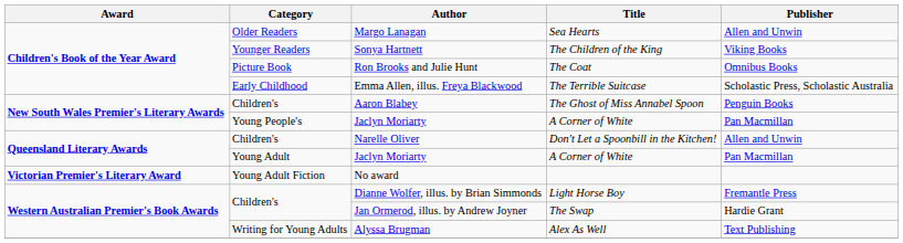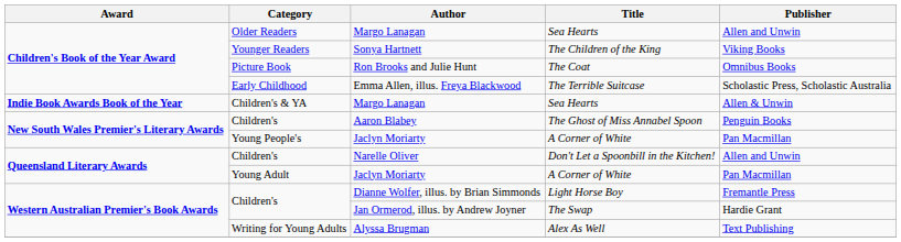 <table class="wikitable" width=100%>
 <tr>
 <th>Award</th>
 <th>Category</th>
 <th>Author</th>
 <th>Title</th>
 <th>Publisher</th>
 </tr>
 <tr>
 <td rowspan=4><strong><a href='#'>Children's Book of the Year Award</a></strong></td>
 <td><a href='#'>Older Readers</a></td>
 <td><a href='#'>Margo Lanagan</a></td>
 <td><em>Sea Hearts</em></td>
 <td><a href='#'>Allen and Unwin</a></td>
 </tr>
 <tr>
 <td><a href='#'>Younger Readers</a></td>
 <td><a href='#'>Sonya Hartnett</a></td>
 <td><em>The Children of the King</em></td>
 <td><a href='#'>Viking Books</a></td>
 </tr>
 <tr>
 <td><a href='#'>Picture Book</a></td>
 <td><a href='#'>Ron Brooks</a> and Julie Hunt</td>
 <td><em>The Coat</em></td>
 <td><a href='#'>Omnibus Books</a></td>
 </tr>
 <tr>
 <td><a href='#'>Early Childhood</a></td>
 <td>Emma Allen, illus. <a href='#'>Freya Blackwood</a></td>
 <td><em>The Terrible Suitcase</em></td>
 <td>Scholastic Press, Scholastic Australia</td>
 </tr>
 <tr>
+<td><strong><a href='#'>Indie Book Awards Book of the Year</a></strong></td>
+<td>Children's & YA</td>
+<td><a href='#'>Margo Lanagan</a></td>
+<td><em>Sea Hearts</em></td>
+<td><a href='#'>Allen & Unwin</a></td>
+</tr>
+<tr>
 <td rowspan=2><strong><a href='#'>New South Wales Premier's Literary Awards</a></strong></td>
 <td>Children's</td>
 <td><a href='#'>Aaron Blabey</a></td>
 <td><em>The Ghost of Miss Annabel Spoon</em></td>
 <td><a href='#'>Penguin Books</a></td>
 </tr>
 <tr>
 <td>Young People's</td>
 <td><a href='#'>Jaclyn Moriarty</a></td>
 <td><em>A Corner of White</em></td>
 <td><a href='#'>Pan Macmillan</a></td>
 </tr>
 <tr>
 <td rowspan=2><strong><a href='#'>Queensland Literary Awards</a></strong></td>
 <td>Children's</td>
 <td><a href='#'>Narelle Oliver</a></td>
 <td><em>Don't Let a Spoonbill in the Kitchen!</em></td>
 <td><a href='#'>Allen and Unwin</a></td>
 </tr>
 <tr>
 <td>Young Adult</td>
 <td><a href='#'>Jaclyn Moriarty</a></td>
 <td><em>A Corner of White</em></td>
 <td><a href='#'>Pan Macmillan</a></td>
 </tr>
 <tr>
-<td><strong><a href='#'>Victorian Premier's Literary Award</a></strong></td>
-<td>Young Adult Fiction</td>
-<td>No award</td>
-<td></td>
-<td></td>
-</tr>
-<tr>
 <td rowspan=3><strong><a href='#'>Western Australian Premier's Book Awards</a></strong></td>
 <td rowspan=2>Children's</td>
 <td><a href='#'>Dianne Wolfer</a>, illus. by Brian Simmonds</td>
 <td><em>Light Horse Boy</em></td>
 <td><a href='#'>Fremantle Press</a></td>
 </tr>
 <tr>
 <td><a href='#'>Jan Ormerod</a>, illus. by Andrew Joyner</td>
 <td><em>The Swap</em></td>
 <td>Hardie Grant</td>
 </tr>
 <tr>
 <td>Writing for Young Adults</td>
 <td><a href='#'>Alyssa Brugman</a></td>
 <td><em>Alex As Well</em></td>
 <td><a href='#'>Text Publishing</a></td>
 </tr>
 <tr>
 </tr>
 </table>
